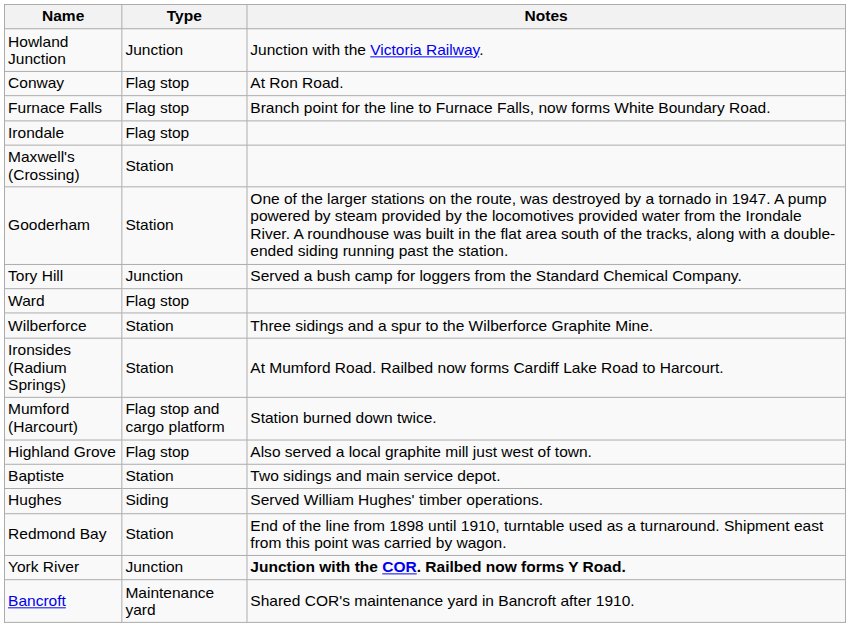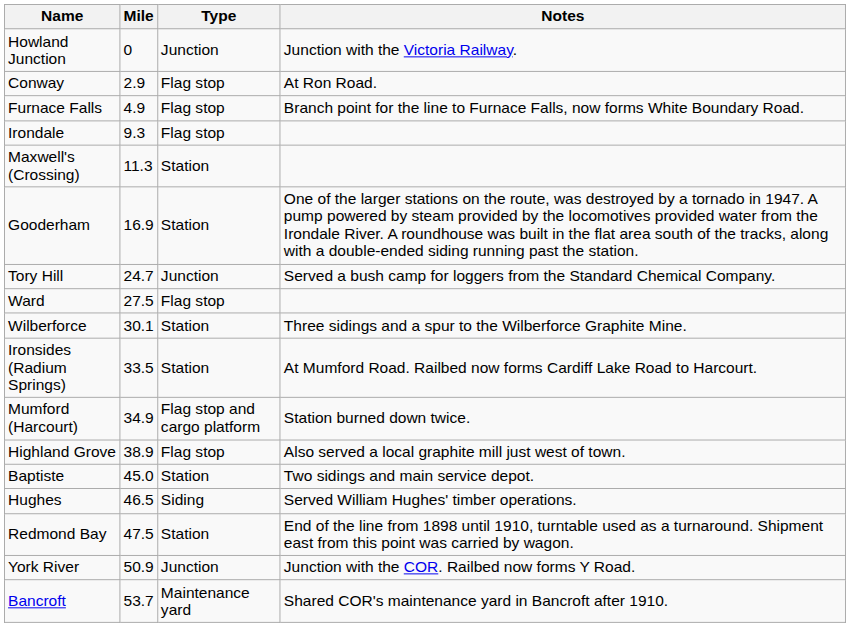 <table class="wikitable">
 <tr>
 <th>Name</th>
+<th>Mile</th>
 <th>Type</th>
 <th>Notes</th>
 </tr>
 <tr>
 <td>Howland Junction</td>
+<td>0</td>
 <td>Junction</td>
 <td>Junction with the <a href='#'>Victoria Railway</a>.</td>
 </tr>
 <tr>
 <td>Conway</td>
+<td>2.9</td>
 <td>Flag stop</td>
 <td>At Ron Road.</td>
 </tr>
 <tr>
 <td>Furnace Falls</td>
+<td>4.9</td>
 <td>Flag stop</td>
 <td>Branch point for the line to Furnace Falls, now forms White Boundary Road.</td>
 </tr>
 <tr>
 <td>Irondale</td>
+<td>9.3</td>
 <td>Flag stop</td>
 <td></td>
 </tr>
 <tr>
 <td>Maxwell's (Crossing)</td>
+<td>11.3</td>
 <td>Station</td>
 <td></td>
 </tr>
 <tr>
 <td>Gooderham</td>
+<td>16.9</td>
 <td>Station</td>
 <td>One of the larger stations on the route, was destroyed by a tornado in 1947. A pump powered by steam provided by the locomotives provided water  from the Irondale River. A roundhouse was built in the flat area south of the tracks, along with a double-ended siding running past the station.</td>
 </tr>
 <tr>
 <td>Tory Hill</td>
+<td>24.7</td>
 <td>Junction</td>
 <td>Served a bush camp for loggers from the Standard Chemical Company.</td>
 </tr>
 <tr>
 <td>Ward</td>
+<td>27.5</td>
 <td>Flag stop</td>
 <td></td>
 </tr>
 <tr>
 <td>Wilberforce</td>
+<td>30.1</td>
 <td>Station</td>
 <td>Three sidings and a spur to the Wilberforce Graphite Mine.</td>
 </tr>
 <tr>
 <td>Ironsides (Radium Springs)</td>
+<td>33.5</td>
 <td>Station</td>
 <td>At Mumford Road. Railbed now forms Cardiff Lake Road to Harcourt.</td>
 </tr>
 <tr>
 <td>Mumford (Harcourt)</td>
+<td>34.9</td>
 <td>Flag stop and cargo platform</td>
 <td>Station burned down twice.</td>
 </tr>
 <tr>
 <td>Highland Grove</td>
+<td>38.9</td>
 <td>Flag stop</td>
 <td>Also served a local graphite mill just west of town.</td>
 </tr>
 <tr>
 <td>Baptiste</td>
+<td>45.0</td>
 <td>Station</td>
 <td>Two sidings and main service depot.</td>
 </tr>
 <tr>
 <td>Hughes</td>
+<td>46.5</td>
 <td>Siding</td>
 <td>Served William Hughes' timber operations.</td>
 </tr>
 <tr>
 <td>Redmond Bay</td>
+<td>47.5</td>
 <td>Station</td>
 <td>End of the line from 1898 until 1910, turntable used as a turnaround. Shipment east from this point was carried by wagon.</td>
 </tr>
 <tr>
 <td>York River</td>
+<td>50.9</td>
 <td>Junction</td>
-<td><strong>Junction with the <a href='#'>COR</a>. Railbed now forms Y Road.</strong></td>
+<td>Junction with the <a href='#'>COR</a>. Railbed now forms Y Road.</td>
 </tr>
 <tr>
 <td><a href='#'>Bancroft</a></td>
+<td>53.7</td>
 <td>Maintenance yard</td>
 <td>Shared COR's maintenance yard in Bancroft after 1910.</td>
 </tr>
 </table>
